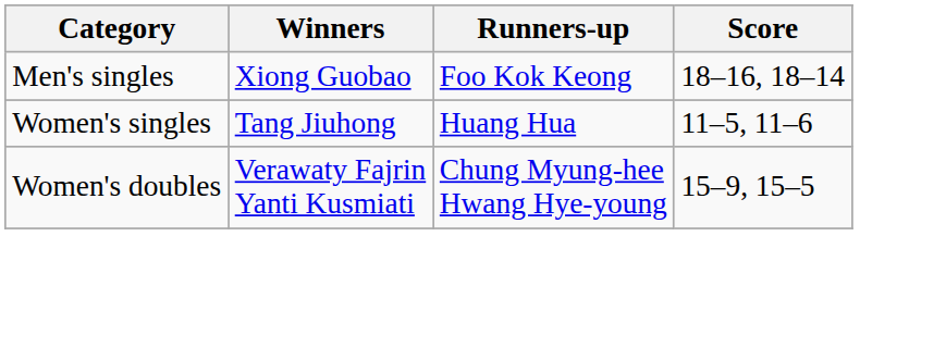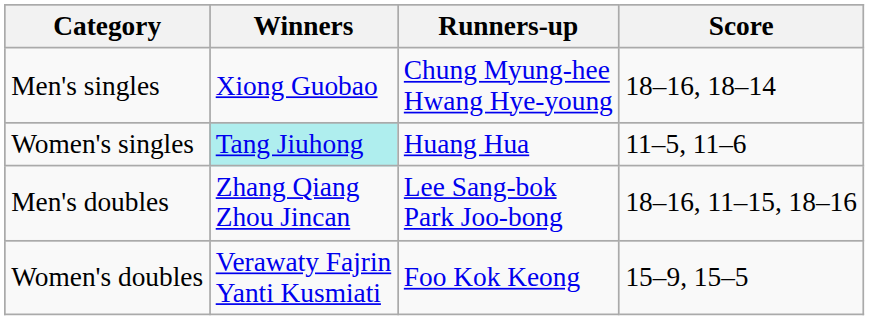 <table class=wikitable style="white-space:nowrap;">
 <tr>
 <th>Category</th>
 <th>Winners</th>
 <th>Runners-up</th>
 <th>Score</th>
 </tr>
 <tr>
 <td>Men's singles</td>
 <td> <a href='#'>Xiong Guobao</a></td>
-<td> <a href='#'>Foo Kok Keong</a></td>
+<td> <a href='#'>Chung Myung-hee</a><br> <a href='#'>Hwang Hye-young</a></td>
 <td>18–16, 18–14</td>
 </tr>
 <tr>
 <td>Women's singles</td>
-<td> <a href='#'>Tang Jiuhong</a></td>
+<td style="background: paleturquoise;"> <a href='#'>Tang Jiuhong</a></td>
 <td> <a href='#'>Huang Hua</a></td>
 <td>11–5, 11–6</td>
 </tr>
 <tr>
+<td>Men's doubles</td>
+<td> <a href='#'>Zhang Qiang</a><br> <a href='#'>Zhou Jincan</a></td>
+<td> <a href='#'>Lee Sang-bok</a><br> <a href='#'>Park Joo-bong</a></td>
+<td>18–16, 11–15, 18–16</td>
+</tr>
+<tr>
 <td>Women's doubles</td>
 <td> <a href='#'>Verawaty Fajrin</a><br> <a href='#'>Yanti Kusmiati</a></td>
-<td> <a href='#'>Chung Myung-hee</a><br> <a href='#'>Hwang Hye-young</a></td>
+<td> <a href='#'>Foo Kok Keong</a></td>
 <td>15–9, 15–5</td>
 </tr>
 </table>
